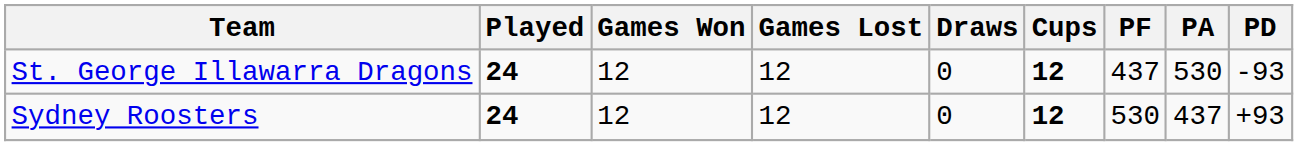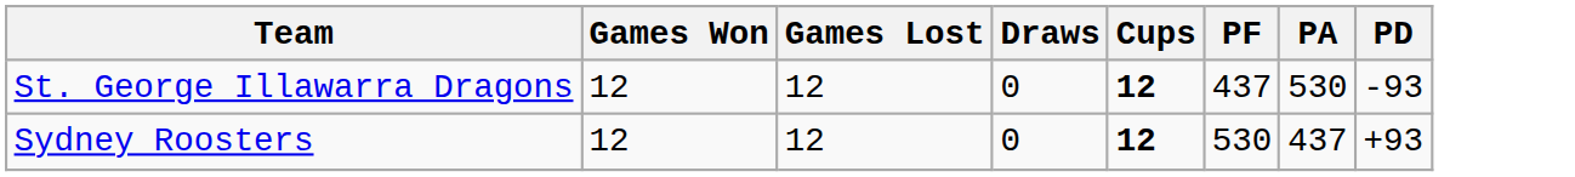 <table class="wikitable sortable" style="text-align:left;">
 <tr>
 <th>Team</th>
-<th>Played</th>
 <th>Games Won</th>
 <th>Games Lost</th>
 <th>Draws</th>
 <th>Cups</th>
 <th>PF</th>
 <th>PA</th>
 <th>PD</th>
 </tr>
 <tr>
 <td> <a href='#'>St. George Illawarra Dragons</a></td>
-<td><strong>24</strong></td>
 <td>12</td>
 <td>12</td>
 <td>0</td>
 <td><strong>12</strong></td>
 <td>437</td>
 <td>530</td>
 <td>-93</td>
 </tr>
 <tr>
 <td> <a href='#'>Sydney Roosters</a></td>
-<td><strong>24</strong></td>
 <td>12</td>
 <td>12</td>
 <td>0</td>
 <td><strong>12</strong></td>
 <td>530</td>
 <td>437</td>
 <td>+93</td>
 </tr>
 </table>
